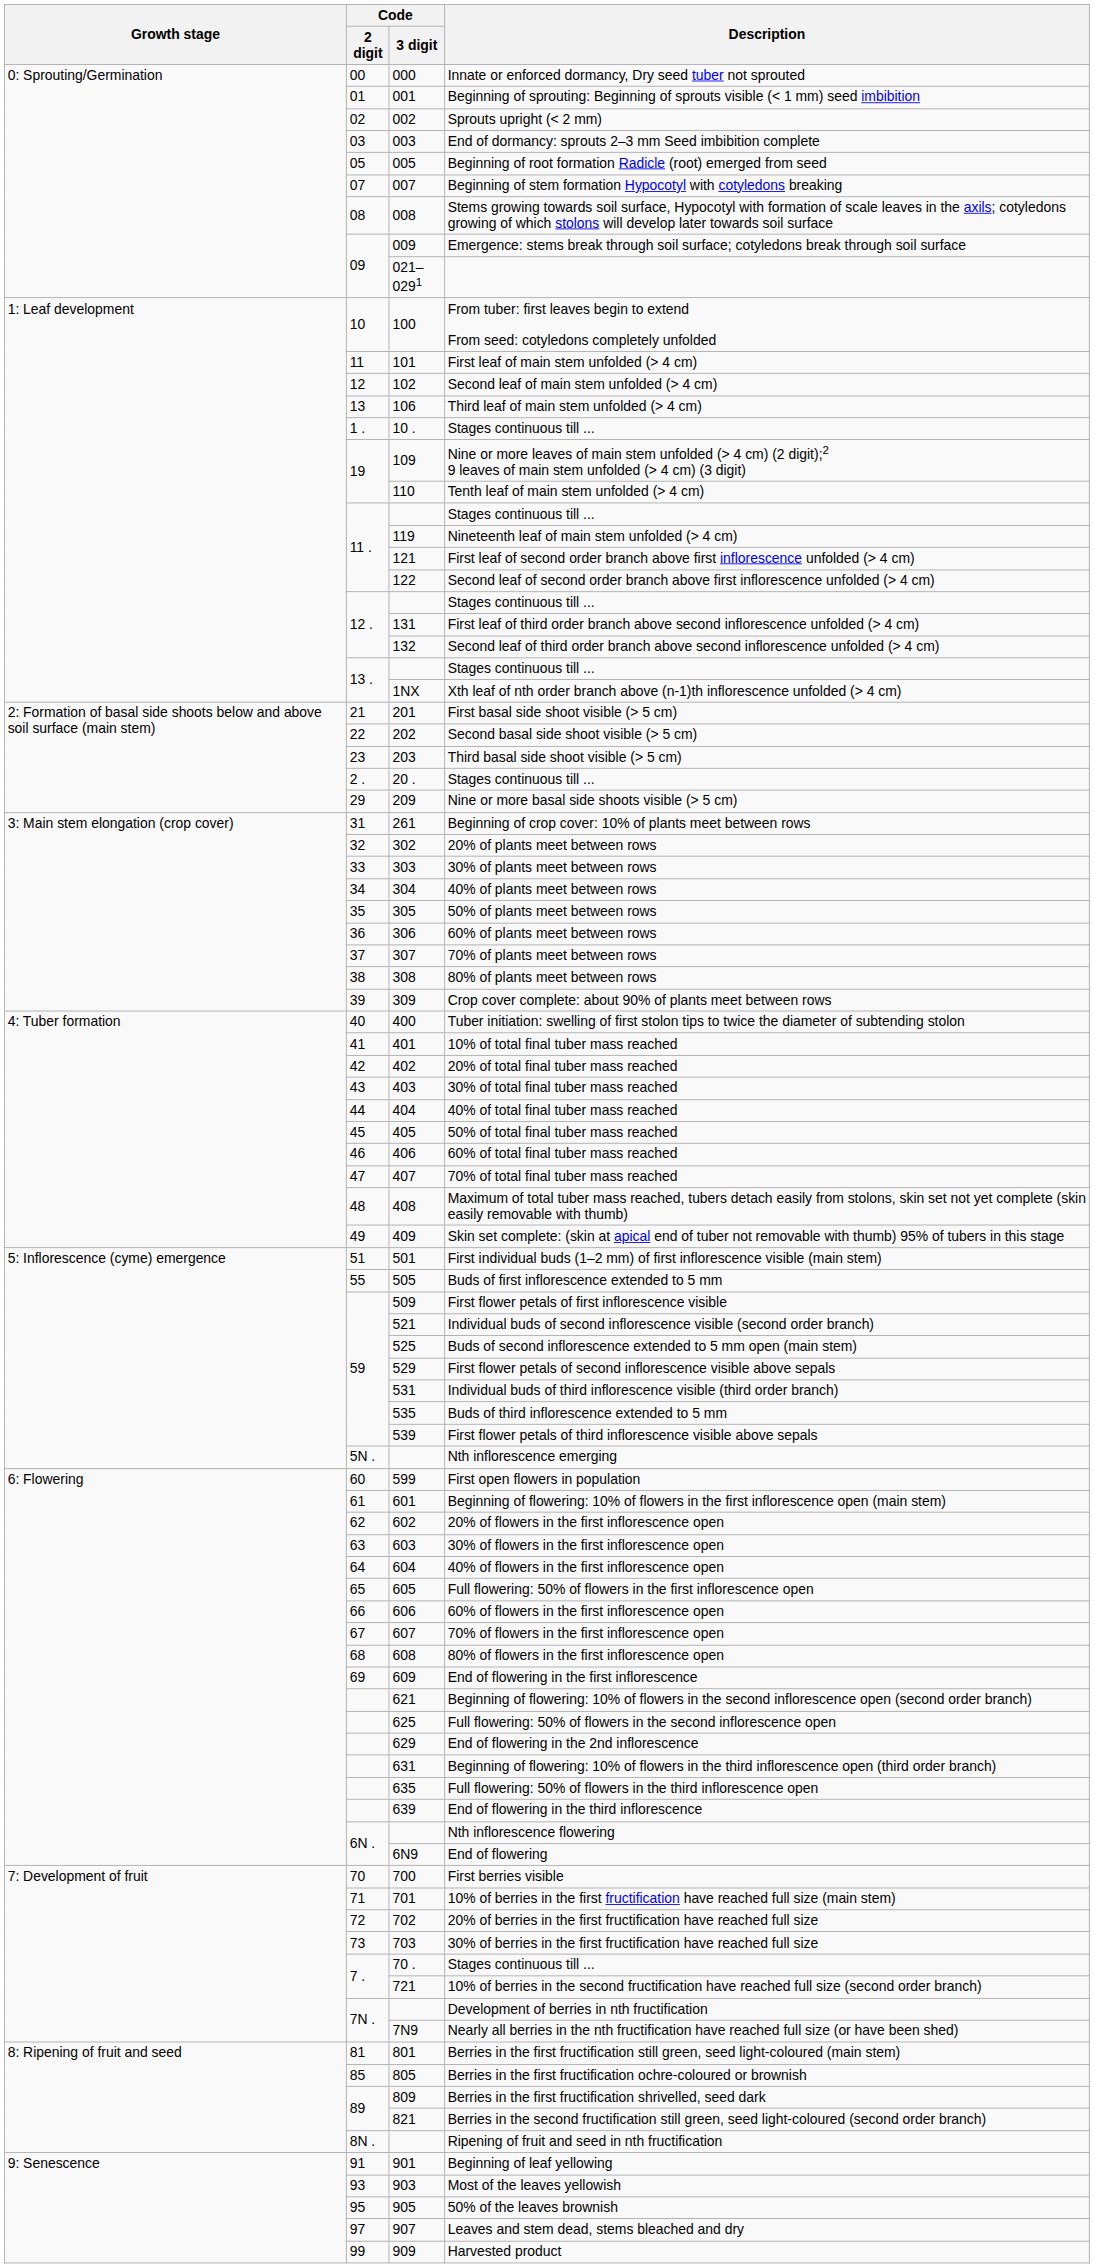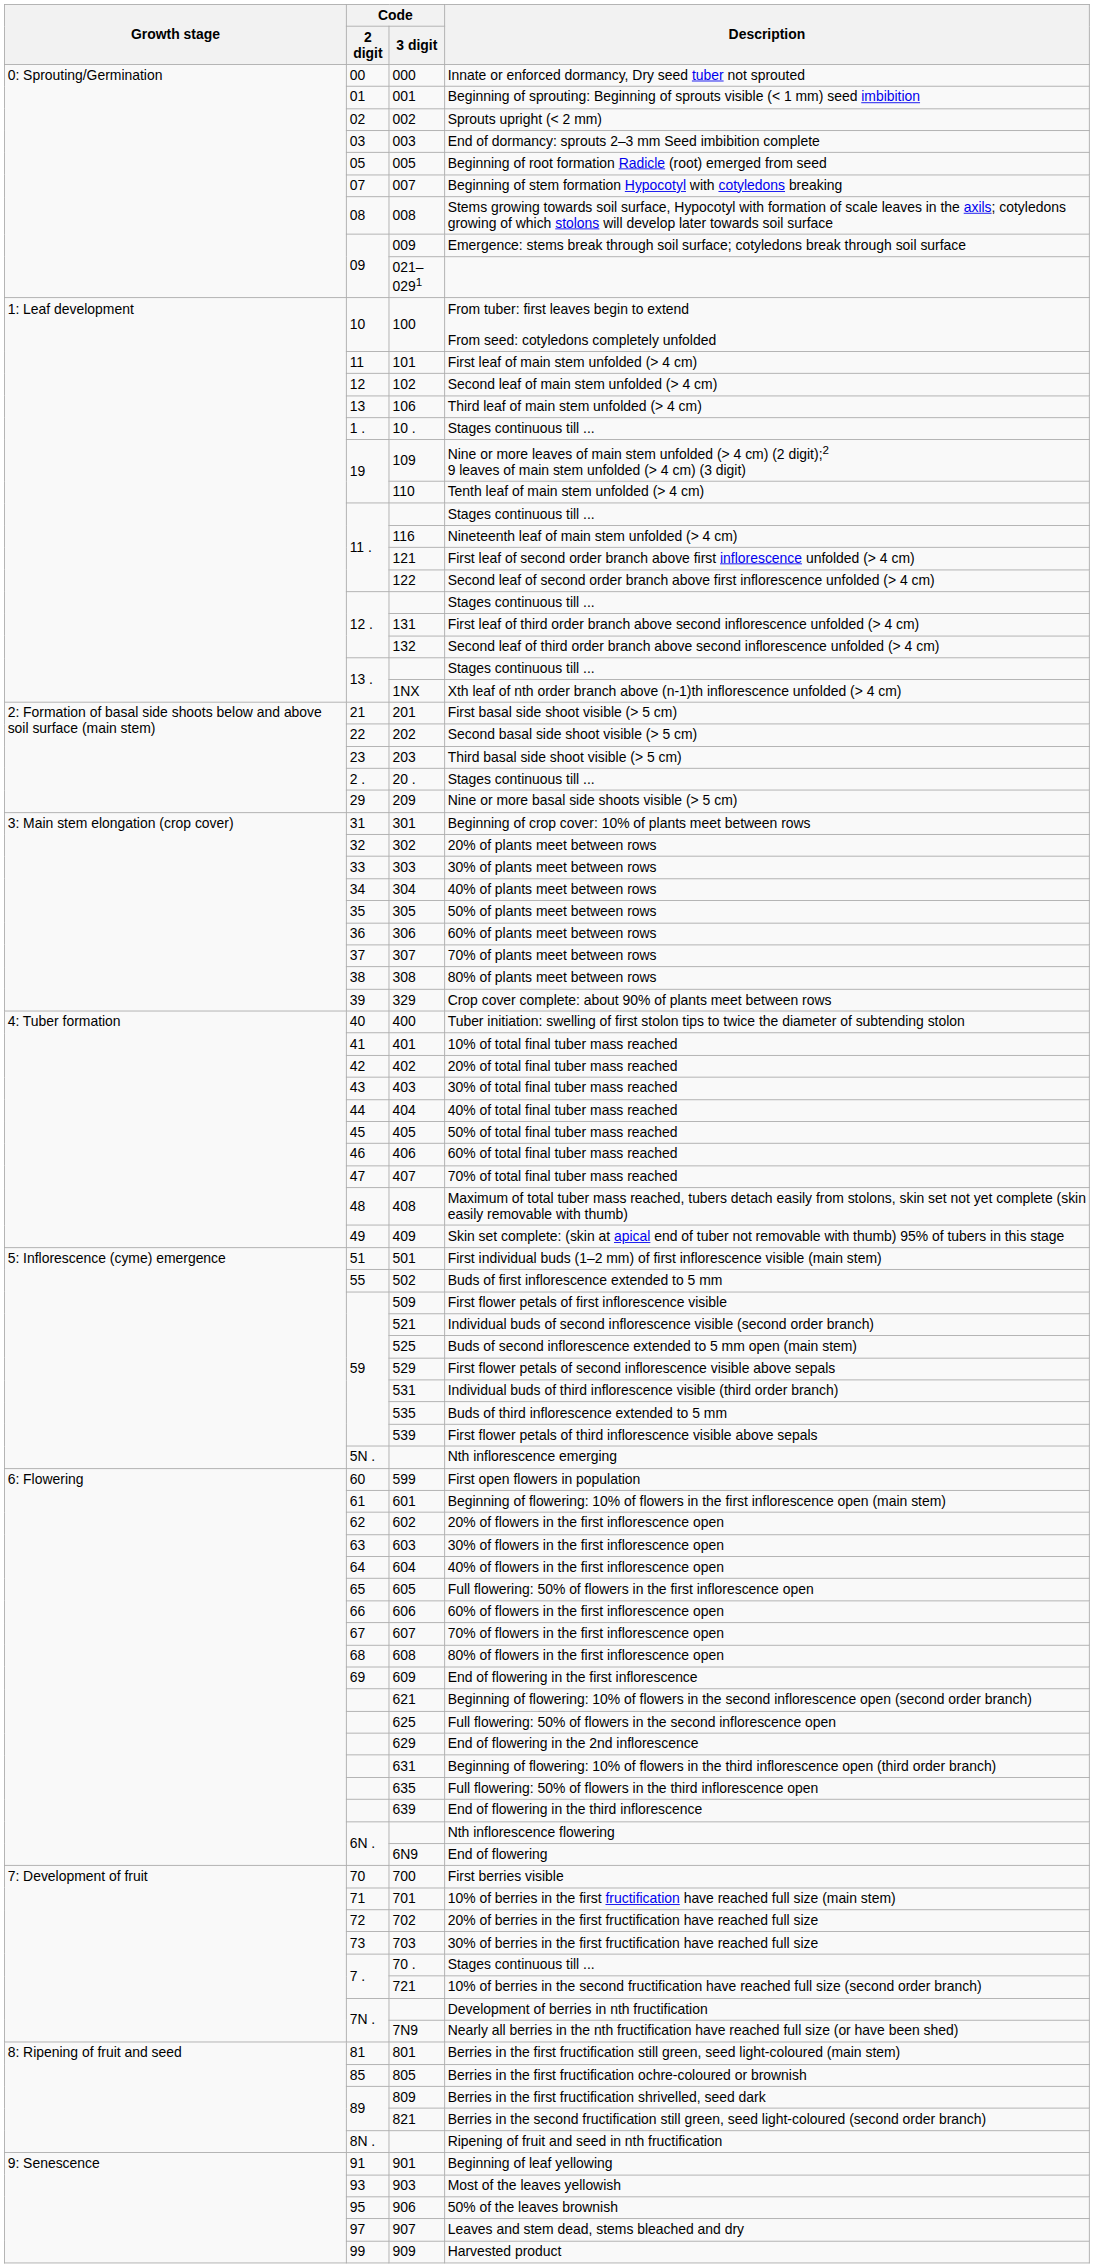 <table class="wikitable" style="clear">
 <tr>
 <th rowspan="2">Growth stage</th>
 <th colspan="2">Code</th>
 <th rowspan="2">Description</th>
 </tr>
 <tr>
 <th>2 digit</th>
 <th>3 digit</th>
 </tr>
 <tr>
 <td rowspan="9" style="vertical-align:top">0: Sprouting/Germination</td>
 <td>00</td>
 <td>000</td>
 <td>Innate or enforced dormancy, Dry seed <a href='#'>tuber</a> not sprouted</td>
 </tr>
 <tr>
 <td>01</td>
 <td>001</td>
 <td>Beginning of sprouting: Beginning of sprouts visible (< 1 mm) seed <a href='#'>imbibition</a></td>
 </tr>
 <tr>
 <td>02</td>
 <td>002</td>
 <td>Sprouts upright (< 2 mm)</td>
 </tr>
 <tr>
 <td>03</td>
 <td>003</td>
 <td>End of dormancy: sprouts 2–3 mm Seed imbibition complete</td>
 </tr>
 <tr>
 <td>05</td>
 <td>005</td>
 <td>Beginning of root formation <a href='#'>Radicle</a> (root) emerged from seed</td>
 </tr>
 <tr>
 <td>07</td>
 <td>007</td>
 <td>Beginning of stem formation <a href='#'>Hypocotyl</a> with <a href='#'>cotyledons</a> breaking</td>
 </tr>
 <tr>
 <td>08</td>
 <td>008</td>
 <td>Stems growing towards soil surface, Hypocotyl with formation of scale leaves in the <a href='#'>axils</a>; cotyledons growing of which <a href='#'>stolons</a> will develop later towards soil surface</td>
 </tr>
 <tr>
 <td rowspan="2">09</td>
 <td>009</td>
 <td>Emergence: stems break through soil surface; cotyledons break through soil surface</td>
 </tr>
 <tr>
 <td>021–029<sup>1</sup></td>
 <td></td>
 </tr>
 <tr>
 <td rowspan="16" style="vertical-align:top">1: Leaf development</td>
 <td>10</td>
 <td>100</td>
 <td>From tuber: first leaves begin to extend<br><br>From seed: cotyledons completely unfolded</td>
 </tr>
 <tr>
 <td>11</td>
 <td>101</td>
 <td>First leaf of main stem unfolded (> 4 cm)</td>
 </tr>
 <tr>
 <td>12</td>
 <td>102</td>
 <td>Second leaf of main stem unfolded (> 4 cm)</td>
 </tr>
 <tr>
 <td>13</td>
 <td>106</td>
 <td>Third leaf of main stem unfolded (> 4 cm)</td>
 </tr>
 <tr>
 <td>1 .</td>
 <td>10 .</td>
 <td>Stages continuous till ...</td>
 </tr>
 <tr>
 <td rowspan="2">19</td>
 <td>109</td>
 <td>Nine or more leaves of main stem unfolded (> 4 cm) (2 digit);<sup>2</sup><br>9 leaves of main stem unfolded (> 4 cm) (3 digit)</td>
 </tr>
 <tr>
 <td>110</td>
 <td>Tenth leaf of main stem unfolded (> 4 cm)</td>
 </tr>
 <tr>
 <td rowspan="4">11 .</td>
 <td></td>
 <td>Stages continuous till ...</td>
 </tr>
 <tr>
-<td>119</td>
+<td>116</td>
 <td>Nineteenth leaf of main stem unfolded (> 4 cm)</td>
 </tr>
 <tr>
 <td>121</td>
 <td>First leaf of second order branch above first <a href='#'>inflorescence</a> unfolded (> 4 cm)</td>
 </tr>
 <tr>
 <td>122</td>
 <td>Second leaf of second order branch above first inflorescence unfolded (> 4 cm)</td>
 </tr>
 <tr>
 <td rowspan="3">12 .</td>
 <td></td>
 <td>Stages continuous till ...</td>
 </tr>
 <tr>
 <td>131</td>
 <td>First leaf of third order branch above second inflorescence unfolded (> 4 cm)</td>
 </tr>
 <tr>
 <td>132</td>
 <td>Second leaf of third order branch above second inflorescence unfolded (> 4 cm)</td>
 </tr>
 <tr>
 <td rowspan="2">13 .</td>
 <td></td>
 <td>Stages continuous till ...</td>
 </tr>
 <tr>
 <td>1NX</td>
 <td>Xth leaf of nth order branch above (n-1)th inflorescence unfolded (> 4 cm)</td>
 </tr>
 <tr>
 <td rowspan="5" style="vertical-align:top">2: Formation of basal side shoots below and above soil surface (main stem)</td>
 <td>21</td>
 <td>201</td>
 <td>First basal side shoot visible (> 5 cm)</td>
 </tr>
 <tr>
 <td>22</td>
 <td>202</td>
 <td>Second basal side shoot visible (> 5 cm)</td>
 </tr>
 <tr>
 <td>23</td>
 <td>203</td>
 <td>Third basal side shoot visible (> 5 cm)</td>
 </tr>
 <tr>
 <td>2 .</td>
 <td>20 .</td>
 <td>Stages continuous till ...</td>
 </tr>
 <tr>
 <td>29</td>
 <td>209</td>
 <td>Nine or more basal side shoots visible (> 5 cm)</td>
 </tr>
 <tr>
 <td rowspan="9" style="vertical-align:top">3: Main stem elongation (crop cover)</td>
 <td>31</td>
-<td>261</td>
+<td>301</td>
 <td>Beginning of crop cover: 10% of plants meet between rows</td>
 </tr>
 <tr>
 <td>32</td>
 <td>302</td>
 <td>20% of plants meet between rows</td>
 </tr>
 <tr>
 <td>33</td>
 <td>303</td>
 <td>30% of plants meet between rows</td>
 </tr>
 <tr>
 <td>34</td>
 <td>304</td>
 <td>40% of plants meet between rows</td>
 </tr>
 <tr>
 <td>35</td>
 <td>305</td>
 <td>50% of plants meet between rows</td>
 </tr>
 <tr>
 <td>36</td>
 <td>306</td>
 <td>60% of plants meet between rows</td>
 </tr>
 <tr>
 <td>37</td>
 <td>307</td>
 <td>70% of plants meet between rows</td>
 </tr>
 <tr>
 <td>38</td>
 <td>308</td>
 <td>80% of plants meet between rows</td>
 </tr>
 <tr>
 <td>39</td>
-<td>309</td>
+<td>329</td>
 <td>Crop cover complete: about 90% of plants meet between rows</td>
 </tr>
 <tr>
 <td rowspan="10" style="vertical-align:top">4: Tuber formation</td>
 <td>40</td>
 <td>400</td>
 <td>Tuber initiation: swelling of first stolon tips to twice the diameter of subtending stolon</td>
 </tr>
 <tr>
 <td>41</td>
 <td>401</td>
 <td>10% of total final tuber mass reached</td>
 </tr>
 <tr>
 <td>42</td>
 <td>402</td>
 <td>20% of total final tuber mass reached</td>
 </tr>
 <tr>
 <td>43</td>
 <td>403</td>
 <td>30% of total final tuber mass reached</td>
 </tr>
 <tr>
 <td>44</td>
 <td>404</td>
 <td>40% of total final tuber mass reached</td>
 </tr>
 <tr>
 <td>45</td>
 <td>405</td>
 <td>50% of total final tuber mass reached</td>
 </tr>
 <tr>
 <td>46</td>
 <td>406</td>
 <td>60% of total final tuber mass reached</td>
 </tr>
 <tr>
 <td>47</td>
 <td>407</td>
 <td>70% of total final tuber mass reached</td>
 </tr>
 <tr>
 <td>48</td>
 <td>408</td>
 <td>Maximum of total tuber mass reached, tubers detach easily from stolons, skin set not yet complete (skin easily removable with thumb)</td>
 </tr>
 <tr>
 <td>49</td>
 <td>409</td>
 <td>Skin set complete: (skin at <a href='#'>apical</a> end of tuber not removable with thumb) 95% of tubers in this stage</td>
 </tr>
 <tr>
 <td rowspan="10" style="vertical-align:top">5: Inflorescence (cyme) emergence</td>
 <td>51</td>
 <td>501</td>
 <td>First individual buds (1–2 mm) of first inflorescence visible (main stem)</td>
 </tr>
 <tr>
 <td>55</td>
-<td>505</td>
+<td>502</td>
 <td>Buds of first inflorescence extended to 5 mm</td>
 </tr>
 <tr>
 <td rowspan="7">59</td>
 <td>509</td>
 <td>First flower petals of first inflorescence visible</td>
 </tr>
 <tr>
 <td>521</td>
 <td>Individual buds of second inflorescence visible (second order branch)</td>
 </tr>
 <tr>
 <td>525</td>
 <td>Buds of second inflorescence extended to 5 mm open (main stem)</td>
 </tr>
 <tr>
 <td>529</td>
 <td>First flower petals of second inflorescence visible above sepals</td>
 </tr>
 <tr>
 <td>531</td>
 <td>Individual buds of third inflorescence visible (third order branch)</td>
 </tr>
 <tr>
 <td>535</td>
 <td>Buds of third inflorescence extended to 5 mm</td>
 </tr>
 <tr>
 <td>539</td>
 <td>First flower petals of third inflorescence visible above sepals</td>
 </tr>
 <tr>
 <td>5N .</td>
 <td></td>
 <td>Nth inflorescence emerging</td>
 </tr>
 <tr>
 <td rowspan="18" style="vertical-align:top">6: Flowering</td>
 <td>60</td>
 <td>599</td>
 <td>First open flowers in population</td>
 </tr>
 <tr>
 <td>61</td>
 <td>601</td>
 <td>Beginning of flowering: 10% of flowers in the first inflorescence open (main stem)</td>
 </tr>
 <tr>
 <td>62</td>
 <td>602</td>
 <td>20% of flowers in the first inflorescence open</td>
 </tr>
 <tr>
 <td>63</td>
 <td>603</td>
 <td>30% of flowers in the first inflorescence open</td>
 </tr>
 <tr>
 <td>64</td>
 <td>604</td>
 <td>40% of flowers in the first inflorescence open</td>
 </tr>
 <tr>
 <td>65</td>
 <td>605</td>
 <td>Full flowering: 50% of flowers in the first inflorescence open</td>
 </tr>
 <tr>
 <td>66</td>
 <td>606</td>
 <td>60% of flowers in the first inflorescence open</td>
 </tr>
 <tr>
 <td>67</td>
 <td>607</td>
 <td>70% of flowers in the first inflorescence open</td>
 </tr>
 <tr>
 <td>68</td>
 <td>608</td>
 <td>80% of flowers in the first inflorescence open</td>
 </tr>
 <tr>
 <td>69</td>
 <td>609</td>
 <td>End of flowering in the first inflorescence</td>
 </tr>
 <tr>
 <td></td>
 <td>621</td>
 <td>Beginning of flowering: 10% of flowers in the second inflorescence open (second order branch)</td>
 </tr>
 <tr>
 <td></td>
 <td>625</td>
 <td>Full flowering: 50% of flowers in the second inflorescence open</td>
 </tr>
 <tr>
 <td></td>
 <td>629</td>
 <td>End of flowering in the 2nd inflorescence</td>
 </tr>
 <tr>
 <td></td>
 <td>631</td>
 <td>Beginning of flowering: 10% of flowers in the third inflorescence open (third order branch)</td>
 </tr>
 <tr>
 <td></td>
 <td>635</td>
 <td>Full flowering: 50% of flowers in the third inflorescence open</td>
 </tr>
 <tr>
 <td></td>
 <td>639</td>
 <td>End of flowering in the third inflorescence</td>
 </tr>
 <tr>
 <td rowspan="2">6N .</td>
 <td></td>
 <td>Nth inflorescence flowering</td>
 </tr>
 <tr>
 <td>6N9</td>
 <td>End of flowering</td>
 </tr>
 <tr>
 <td rowspan="8" style="vertical-align:top">7: Development of fruit</td>
 <td>70</td>
 <td>700</td>
 <td>First berries visible</td>
 </tr>
 <tr>
 <td>71</td>
 <td>701</td>
 <td>10% of berries in the first <a href='#'>fructification</a> have reached full size (main stem)</td>
 </tr>
 <tr>
 <td>72</td>
 <td>702</td>
 <td>20% of berries in the first fructification have reached full size</td>
 </tr>
 <tr>
 <td>73</td>
 <td>703</td>
 <td>30% of berries in the first fructification have reached full size</td>
 </tr>
 <tr>
 <td rowspan="2">7 .</td>
 <td>70 .</td>
 <td>Stages continuous till ...</td>
 </tr>
 <tr>
 <td>721</td>
 <td>10% of berries in the second fructification have reached full size (second order branch)</td>
 </tr>
 <tr>
 <td rowspan="2">7N .</td>
 <td></td>
 <td>Development of berries in nth fructification</td>
 </tr>
 <tr>
 <td>7N9</td>
 <td>Nearly all berries in the nth fructification have reached full size (or have been shed)</td>
 </tr>
 <tr>
 <td rowspan="5" style="vertical-align:top">8: Ripening of fruit and seed</td>
 <td>81</td>
 <td>801</td>
 <td>Berries in the first fructification still green, seed light-coloured (main stem)</td>
 </tr>
 <tr>
 <td>85</td>
 <td>805</td>
 <td>Berries in the first fructification ochre-coloured or brownish</td>
 </tr>
 <tr>
 <td rowspan="2">89</td>
 <td>809</td>
 <td>Berries in the first fructification shrivelled, seed dark</td>
 </tr>
 <tr>
 <td>821</td>
 <td>Berries in the second fructification still green, seed light-coloured (second order branch)</td>
 </tr>
 <tr>
 <td>8N .</td>
 <td></td>
 <td>Ripening of fruit and seed in nth fructification</td>
 </tr>
 <tr>
 <td rowspan="5" style="vertical-align:top">9: Senescence</td>
 <td>91</td>
 <td>901</td>
 <td>Beginning of leaf yellowing</td>
 </tr>
 <tr>
 <td>93</td>
 <td>903</td>
 <td>Most of the leaves yellowish</td>
 </tr>
 <tr>
 <td>95</td>
-<td>905</td>
+<td>906</td>
 <td>50% of the leaves brownish</td>
 </tr>
 <tr>
 <td>97</td>
 <td>907</td>
 <td>Leaves and stem dead, stems bleached and dry</td>
 </tr>
 <tr>
 <td>99</td>
 <td>909</td>
 <td>Harvested product</td>
 </tr>
 </table>
